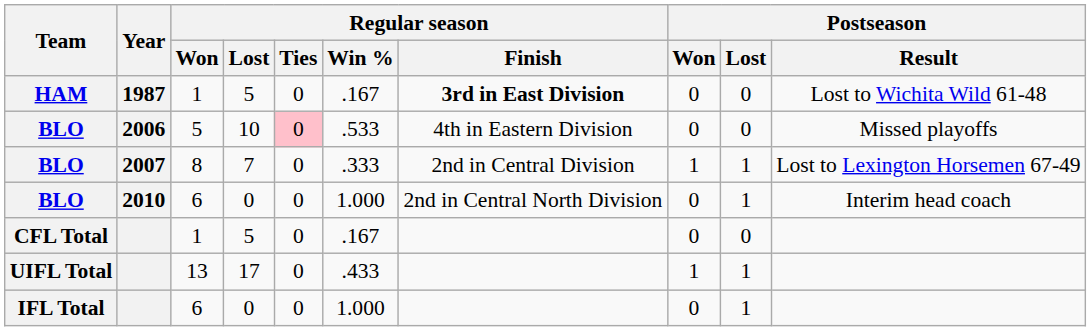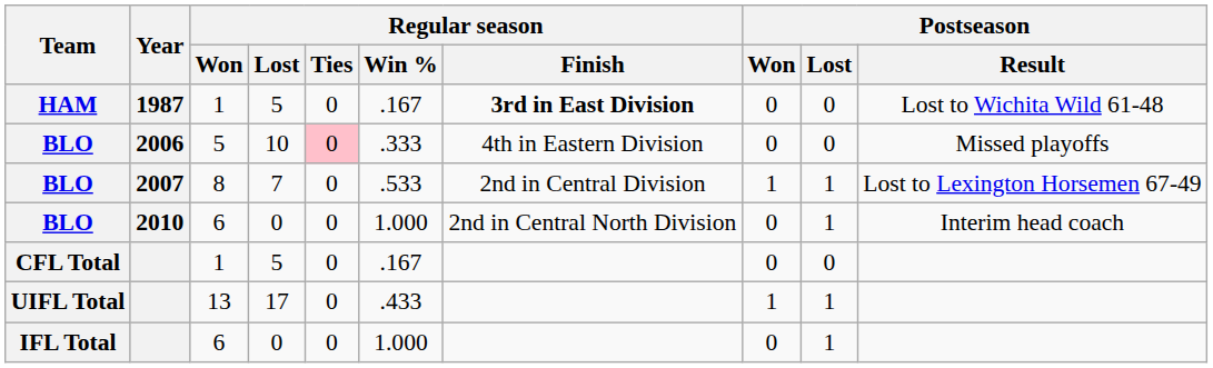 <table class="wikitable" style="font-size: 95%; text-align:center;">
 <tr>
 <th rowspan="2">Team</th>
 <th rowspan="2">Year</th>
 <th colspan="5">Regular season</th>
 <th colspan="4">Postseason</th>
 </tr>
 <tr>
 <th>Won</th>
 <th>Lost</th>
 <th>Ties</th>
 <th>Win %</th>
 <th>Finish</th>
 <th>Won</th>
 <th>Lost</th>
 <th>Result</th>
 </tr>
 <tr>
 <th><a href='#'>HAM</a></th>
 <th>1987</th>
 <td>1</td>
 <td>5</td>
 <td>0</td>
 <td>.167</td>
 <td><strong>3rd in East Division</strong></td>
 <td>0</td>
 <td>0</td>
 <td>Lost to <a href='#'>Wichita Wild</a> 61-48</td>
 </tr>
 <tr>
 <th><a href='#'>BLO</a></th>
 <th>2006</th>
 <td>5</td>
 <td>10</td>
 <td style="background: pink;">0</td>
-<td>.533</td>
+<td>.333</td>
 <td>4th in Eastern Division</td>
 <td>0</td>
 <td>0</td>
 <td>Missed playoffs</td>
 </tr>
 <tr>
 <th><a href='#'>BLO</a></th>
 <th>2007</th>
 <td>8</td>
 <td>7</td>
 <td>0</td>
-<td>.333</td>
+<td>.533</td>
 <td>2nd in Central Division</td>
 <td>1</td>
 <td>1</td>
 <td>Lost to <a href='#'>Lexington Horsemen</a> 67-49</td>
 </tr>
 <tr>
 <th><a href='#'>BLO</a></th>
 <th>2010</th>
 <td>6</td>
 <td>0</td>
 <td>0</td>
 <td>1.000</td>
 <td>2nd in Central North Division</td>
 <td>0</td>
 <td>1</td>
 <td>Interim head coach</td>
 </tr>
 <tr>
 <th>CFL Total</th>
 <th></th>
 <td>1</td>
 <td>5</td>
 <td>0</td>
 <td>.167</td>
 <td></td>
 <td>0</td>
 <td>0</td>
 <td></td>
 </tr>
 <tr>
 <th>UIFL Total</th>
 <th></th>
 <td>13</td>
 <td>17</td>
 <td>0</td>
 <td>.433</td>
 <td></td>
 <td>1</td>
 <td>1</td>
 <td></td>
 </tr>
 <tr>
 <th>IFL Total</th>
 <th></th>
 <td>6</td>
 <td>0</td>
 <td>0</td>
 <td>1.000</td>
 <td></td>
 <td>0</td>
 <td>1</td>
 <td></td>
 </tr>
 </table>
